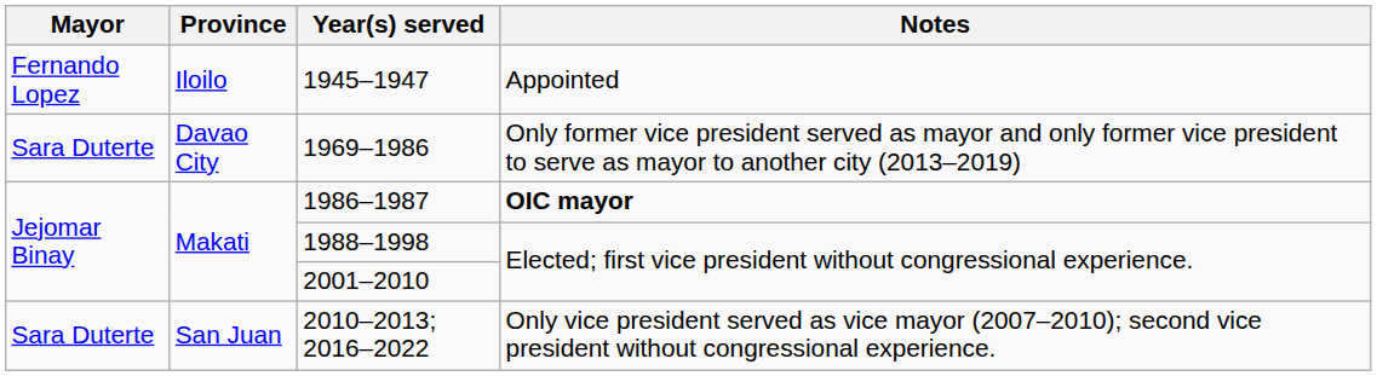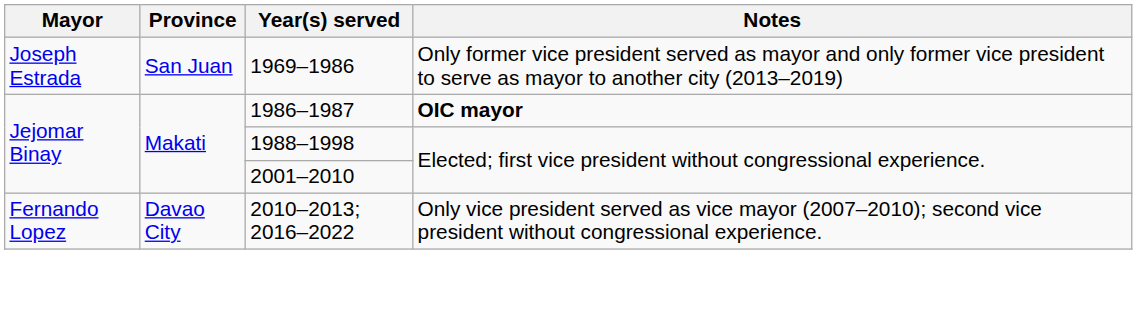 <table class="wikitable sortable">
 <tr>
 <th>Mayor</th>
 <th>Province</th>
 <th>Year(s) served</th>
 <th>Notes</th>
 </tr>
 <tr>
-<td><a href='#'>Fernando Lopez</a></td>
-<td><a href='#'>Iloilo</a></td>
-<td>1945–1947</td>
-<td>Appointed</td>
-</tr>
-<tr>
-<td><a href='#'>Sara Duterte</a></td>
-<td><a href='#'>Davao City</a></td>
+<td><a href='#'>Joseph Estrada</a></td>
+<td><a href='#'>San Juan</a></td>
 <td>1969–1986</td>
 <td>Only former vice president served as mayor and only former vice president to serve as mayor to another city (2013–2019)</td>
 </tr>
 <tr>
 <td rowspan="3"><a href='#'>Jejomar Binay</a></td>
 <td rowspan="3"><a href='#'>Makati</a></td>
 <td>1986–1987</td>
 <td><strong>OIC mayor</strong></td>
 </tr>
 <tr>
 <td>1988–1998</td>
 <td rowspan="2">Elected; first vice president without congressional experience.</td>
 </tr>
 <tr>
 <td>2001–2010</td>
 </tr>
 <tr>
-<td><a href='#'>Sara Duterte</a></td>
-<td><a href='#'>San Juan</a></td>
+<td><a href='#'>Fernando Lopez</a></td>
+<td><a href='#'>Davao City</a></td>
 <td>2010–2013; 2016–2022</td>
 <td>Only vice president served as vice mayor (2007–2010); second vice president without congressional experience.</td>
 </tr>
 </table>
